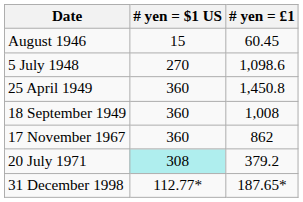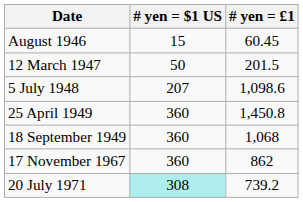 <table class="wikitable">
 <tr>
 <th>Date</th>
 <th align=center># yen = $1 US</th>
 <th align=center># yen = £1</th>
 </tr>
 <tr>
 <td>August 1946</td>
 <td align=center>15</td>
 <td align=center>60.45</td>
 </tr>
 <tr>
+<td>12 March 1947</td>
+<td align=center>50</td>
+<td align=center>201.5</td>
+</tr>
+<tr>
 <td>5 July 1948</td>
-<td align=center>270</td>
+<td align=center>207</td>
 <td align=center>1,098.6</td>
 </tr>
 <tr>
 <td>25 April 1949</td>
 <td align=center>360</td>
 <td align=center>1,450.8</td>
 </tr>
 <tr>
 <td>18 September 1949</td>
 <td align=center>360</td>
-<td align=center>1,008</td>
+<td align=center>1,068</td>
 </tr>
 <tr>
 <td>17 November 1967</td>
 <td align=center>360</td>
 <td align=center>862</td>
 </tr>
 <tr>
 <td>20 July 1971</td>
 <td align="center" style="background: paleturquoise;">308</td>
-<td align="center">379.2</td>
-</tr>
-<tr>
-<td>31 December 1998</td>
-<td align="center">112.77*</td>
-<td align="center">187.65*</td>
+<td align="center">739.2</td>
 </tr>
 </table>
